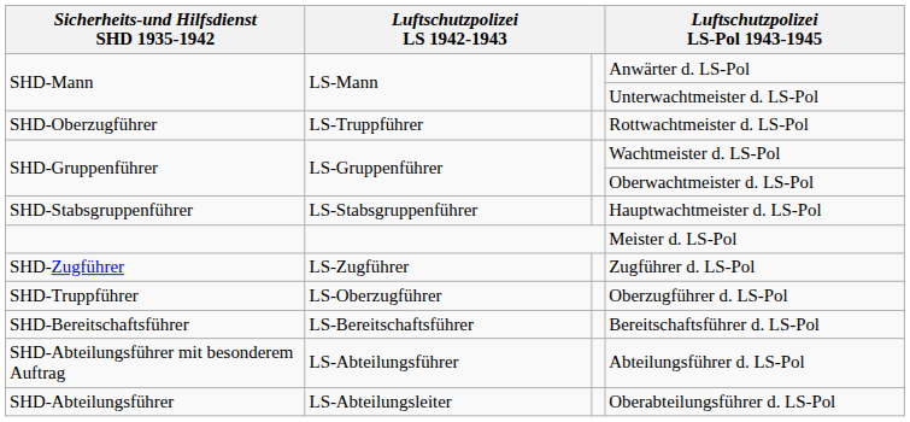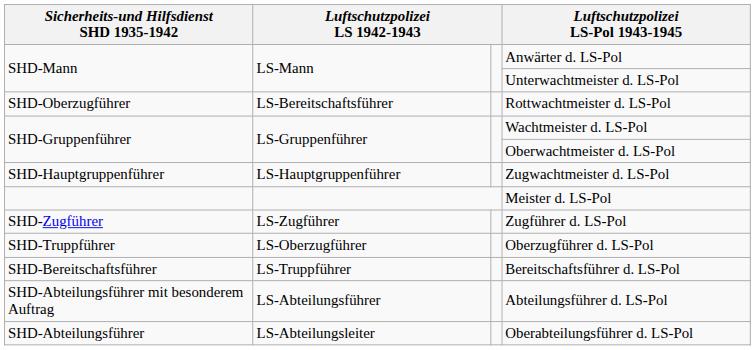 <table class="wikitable">
 <tr>
 <th align="left" width="260"><em>Sicherheits-und Hilfsdienst</em><br>SHD 1935-1942</th>
 <th colspan=2 align="left" width="260"><em>Luftschutzpolizei</em><br>LS 1942-1943</th>
 <th align="left" width="260"><em>Luftschutzpolizei</em><br>LS-Pol 1943-1945</th>
 </tr>
 <tr>
 <td rowspan=2>SHD-Mann</td>
 <td rowspan=2>LS-Mann</td>
 <td rowspan=2></td>
 <td>Anwärter d. LS-Pol</td>
 </tr>
 <tr>
 <td>Unterwachtmeister d. LS-Pol</td>
 </tr>
 <tr>
 <td>SHD-Oberzugführer</td>
-<td>LS-Truppführer</td>
+<td>LS-Bereitschaftsführer</td>
 <td></td>
 <td>Rottwachtmeister d. LS-Pol</td>
 </tr>
 <tr>
 <td rowspan=2>SHD-Gruppenführer</td>
 <td rowspan=2>LS-Gruppenführer</td>
 <td rowspan=2></td>
 <td>Wachtmeister d. LS-Pol</td>
 </tr>
 <tr>
 <td>Oberwachtmeister d. LS-Pol</td>
 </tr>
 <tr>
-<td>SHD-Stabsgruppenführer</td>
-<td>LS-Stabsgruppenführer</td>
+<td>SHD-Hauptgruppenführer</td>
+<td>LS-Hauptgruppenführer</td>
 <td></td>
-<td>Hauptwachtmeister d.  LS-Pol</td>
+<td>Zugwachtmeister d. LS-Pol</td>
 </tr>
 <tr>
 <td></td>
 <td colspan=2></td>
 <td>Meister d. LS-Pol</td>
 </tr>
 <tr>
 <td>SHD-<a href='#'>Zugführer</a></td>
 <td>LS-Zugführer</td>
 <td></td>
 <td>Zugführer d. LS-Pol</td>
 </tr>
 <tr>
 <td>SHD-Truppführer</td>
 <td>LS-Oberzugführer</td>
 <td></td>
 <td>Oberzugführer d. LS-Pol</td>
 </tr>
 <tr>
 <td>SHD-Bereitschaftsführer</td>
-<td>LS-Bereitschaftsführer</td>
+<td>LS-Truppführer</td>
 <td></td>
 <td>Bereitschaftsführer d. LS-Pol</td>
 </tr>
 <tr>
 <td>SHD-Abteilungsführer mit besonderem Auftrag</td>
 <td>LS-Abteilungsführer</td>
 <td></td>
 <td>Abteilungsführer d. LS-Pol</td>
 </tr>
 <tr>
 <td>SHD-Abteilungsführer</td>
 <td>LS-Abteilungsleiter</td>
 <td></td>
 <td>Oberabteilungsführer d. LS-Pol</td>
 </tr>
 </table>
